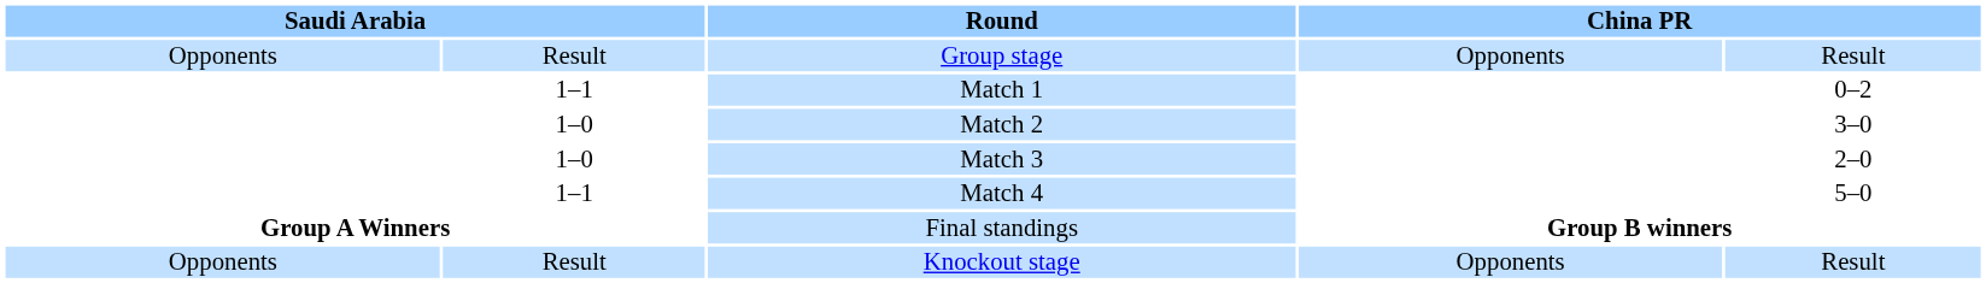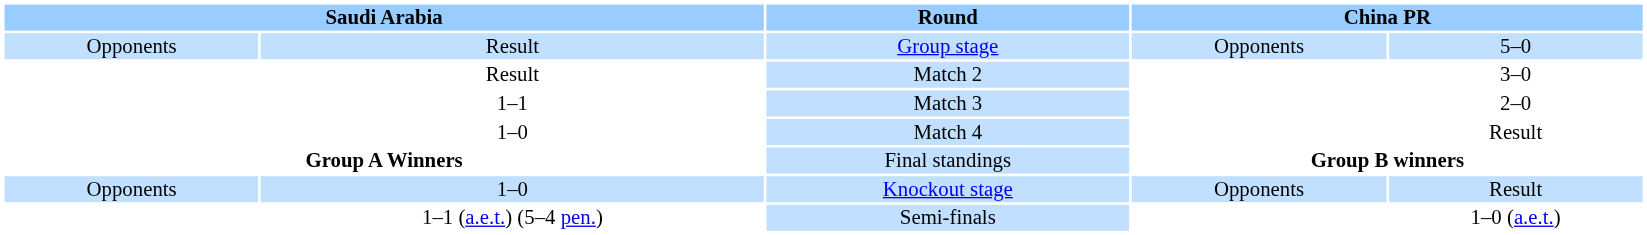 <table style="width:100%; text-align:center">
 <tr style="vertical-align:top; background:#99CCFF">
 <th colspan="2">Saudi Arabia</th>
 <th>Round</th>
 <th colspan="2">China PR</th>
 </tr>
 <tr style="vertical-align:top; background:#C1E0FF">
 <td>Opponents</td>
 <td>Result</td>
 <td><a href='#'>Group stage</a></td>
 <td>Opponents</td>
-<td>Result</td>
+<td>5–0</td>
 </tr>
 <tr>
 <td align="left"></td>
-<td>1–1</td>
-<td style="background:#C1E0FF">Match 1</td>
-<td align="left"></td>
-<td>0–2</td>
-</tr>
-<tr>
-<td align="left"></td>
-<td>1–0</td>
+<td>Result</td>
 <td style="background:#C1E0FF">Match 2</td>
 <td align="left"></td>
 <td>3–0</td>
 </tr>
 <tr>
 <td align="left"></td>
-<td>1–0</td>
+<td>1–1</td>
 <td style="background:#C1E0FF">Match 3</td>
 <td align="left"></td>
 <td>2–0</td>
 </tr>
 <tr>
 <td align="left"></td>
-<td>1–1</td>
+<td>1–0</td>
 <td style="background:#C1E0FF">Match 4</td>
 <td align="left"></td>
-<td>5–0</td>
+<td>Result</td>
 </tr>
 <tr>
 <td colspan="2" style="text-align:center"><strong>Group A Winners</strong><br><div></div></td>
 <td style="background:#C1E0FF">Final standings</td>
 <td colspan="2" style="text-align:center"><strong>Group B winners</strong><br><div></div></td>
 </tr>
 <tr style="vertical-align:top; background:#C1E0FF">
 <td>Opponents</td>
-<td>Result</td>
+<td>1–0</td>
 <td><a href='#'>Knockout stage</a></td>
 <td>Opponents</td>
 <td>Result</td>
 </tr>
+<tr>
+<td align="left"></td>
+<td>1–1 (<a href='#'>a.e.t.</a>) (5–4 <a href='#'>pen.</a>)</td>
+<td style="background:#C1E0FF">Semi-finals</td>
+<td align="left"></td>
+<td>1–0 (<a href='#'>a.e.t.</a>)</td>
+</tr>
 </table>
